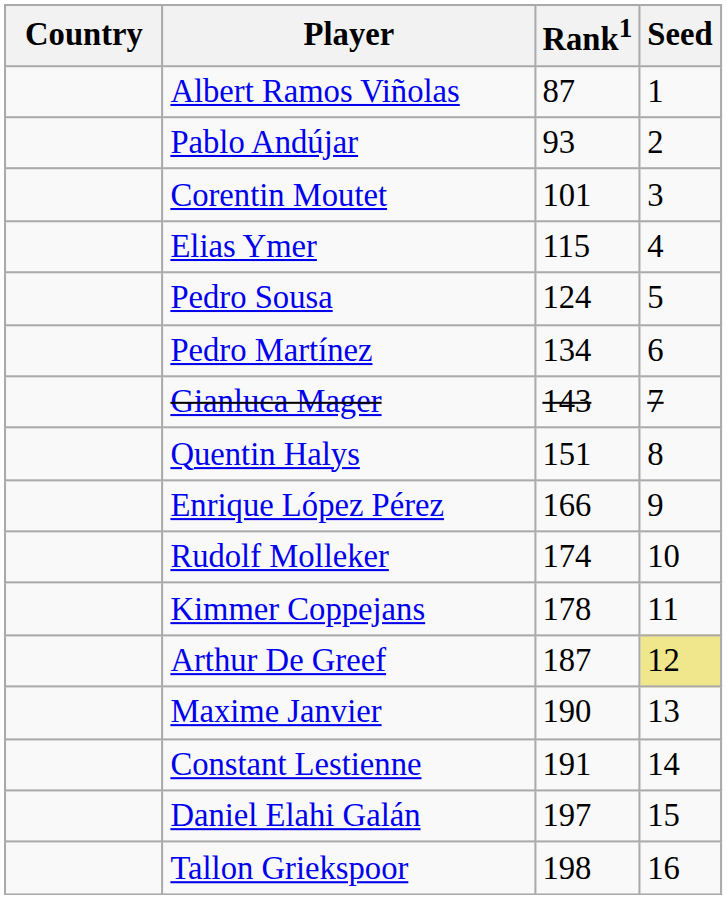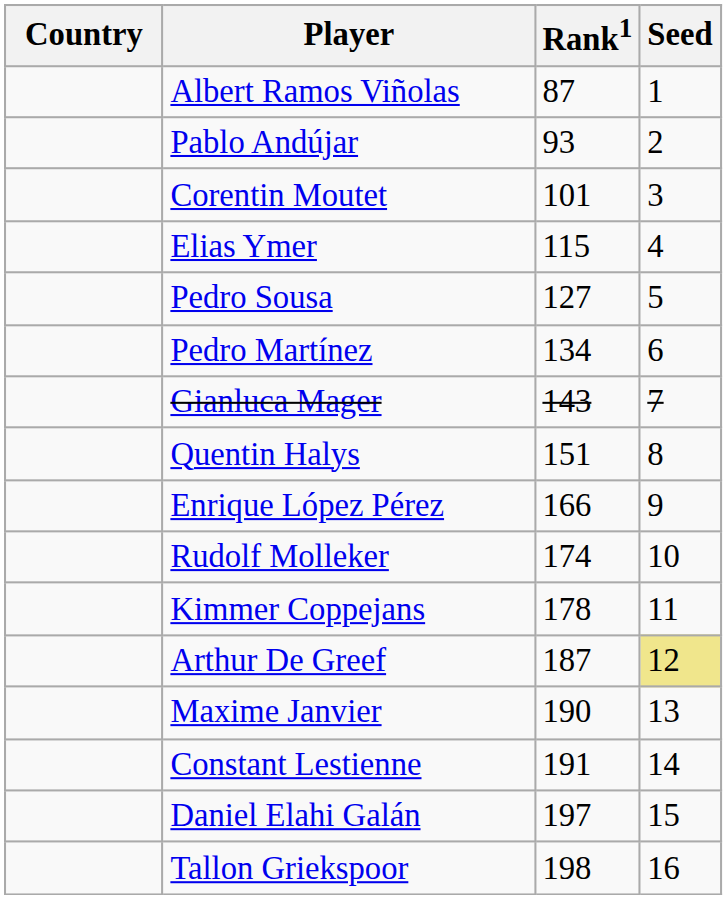 <table class="sortable wikitable">
 <tr>
 <th width="70">Country</th>
 <th width="175">Player</th>
 <th>Rank<sup>1</sup></th>
 <th>Seed</th>
 </tr>
 <tr>
 <td></td>
 <td><a href='#'>Albert Ramos Viñolas</a></td>
 <td>87</td>
 <td>1</td>
 </tr>
 <tr>
 <td></td>
 <td><a href='#'>Pablo Andújar</a></td>
 <td>93</td>
 <td>2</td>
 </tr>
 <tr>
 <td></td>
 <td><a href='#'>Corentin Moutet</a></td>
 <td>101</td>
 <td>3</td>
 </tr>
 <tr>
 <td></td>
 <td><a href='#'>Elias Ymer</a></td>
 <td>115</td>
 <td>4</td>
 </tr>
 <tr>
 <td></td>
 <td><a href='#'>Pedro Sousa</a></td>
-<td>124</td>
+<td>127</td>
 <td>5</td>
 </tr>
 <tr>
 <td></td>
 <td><a href='#'>Pedro Martínez</a></td>
 <td>134</td>
 <td>6</td>
 </tr>
 <tr>
 <td><s></s></td>
 <td><s><a href='#'>Gianluca Mager</a></s></td>
 <td><s>143</s></td>
 <td><s>7</s></td>
 </tr>
 <tr>
 <td></td>
 <td><a href='#'>Quentin Halys</a></td>
 <td>151</td>
 <td>8</td>
 </tr>
 <tr>
 <td></td>
 <td><a href='#'>Enrique López Pérez</a></td>
 <td>166</td>
 <td>9</td>
 </tr>
 <tr>
 <td></td>
 <td><a href='#'>Rudolf Molleker</a></td>
 <td>174</td>
 <td>10</td>
 </tr>
 <tr>
 <td></td>
 <td><a href='#'>Kimmer Coppejans</a></td>
 <td>178</td>
 <td>11</td>
 </tr>
 <tr>
 <td></td>
 <td><a href='#'>Arthur De Greef</a></td>
 <td>187</td>
 <td style="background: khaki;">12</td>
 </tr>
 <tr>
 <td></td>
 <td><a href='#'>Maxime Janvier</a></td>
 <td>190</td>
 <td>13</td>
 </tr>
 <tr>
 <td></td>
 <td><a href='#'>Constant Lestienne</a></td>
 <td>191</td>
 <td>14</td>
 </tr>
 <tr>
 <td></td>
 <td><a href='#'>Daniel Elahi Galán</a></td>
 <td>197</td>
 <td>15</td>
 </tr>
 <tr>
 <td></td>
 <td><a href='#'>Tallon Griekspoor</a></td>
 <td>198</td>
 <td>16</td>
 </tr>
 </table>
